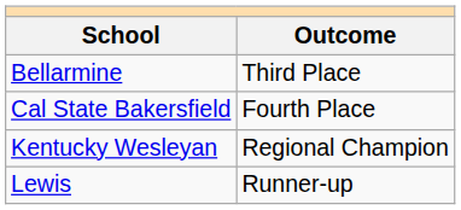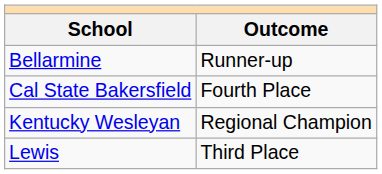 <table class="wikitable" style="float:left; margin-right:1em;">
 <tr>
 <th colspan="3" style="background:#ffdead;"></th>
 </tr>
 <tr>
 <th>School</th>
 <th>Outcome</th>
 </tr>
 <tr>
 <td><a href='#'>Bellarmine</a></td>
-<td>Third Place</td>
+<td>Runner-up</td>
 </tr>
 <tr>
 <td><a href='#'>Cal State Bakersfield</a></td>
 <td>Fourth Place</td>
 </tr>
 <tr>
 <td><a href='#'>Kentucky Wesleyan</a></td>
 <td>Regional Champion</td>
 </tr>
 <tr>
 <td><a href='#'>Lewis</a></td>
-<td>Runner-up</td>
+<td>Third Place</td>
 </tr>
 </table>
